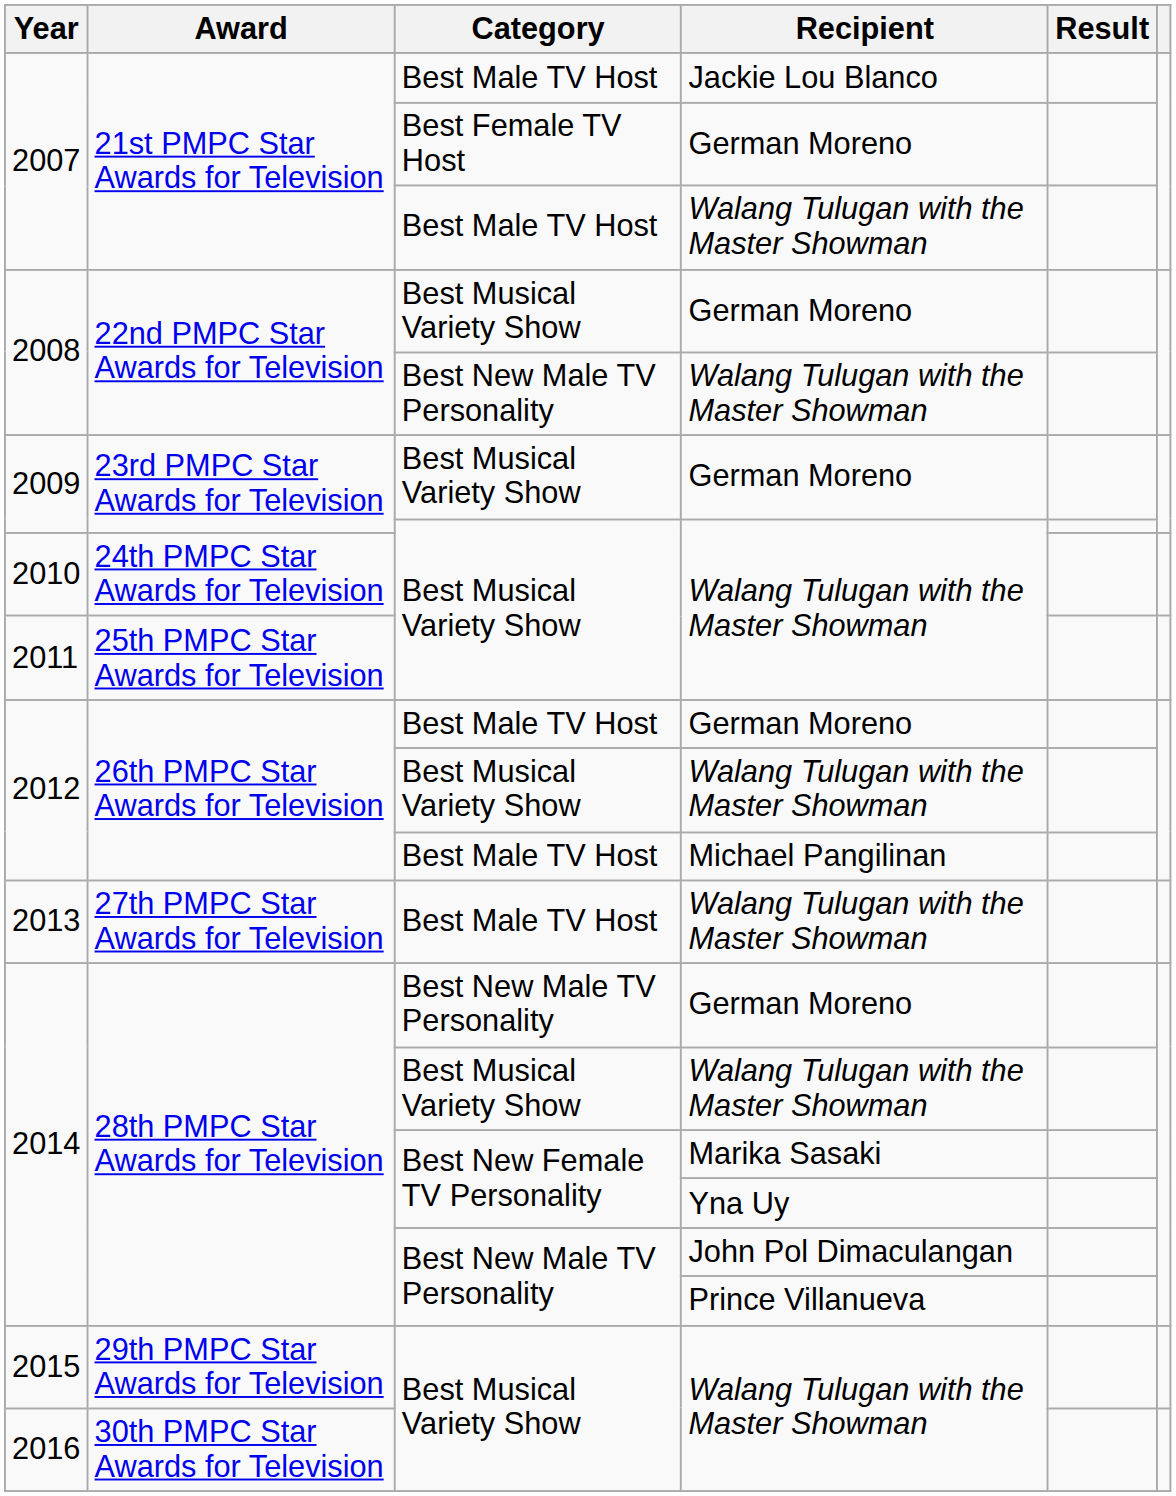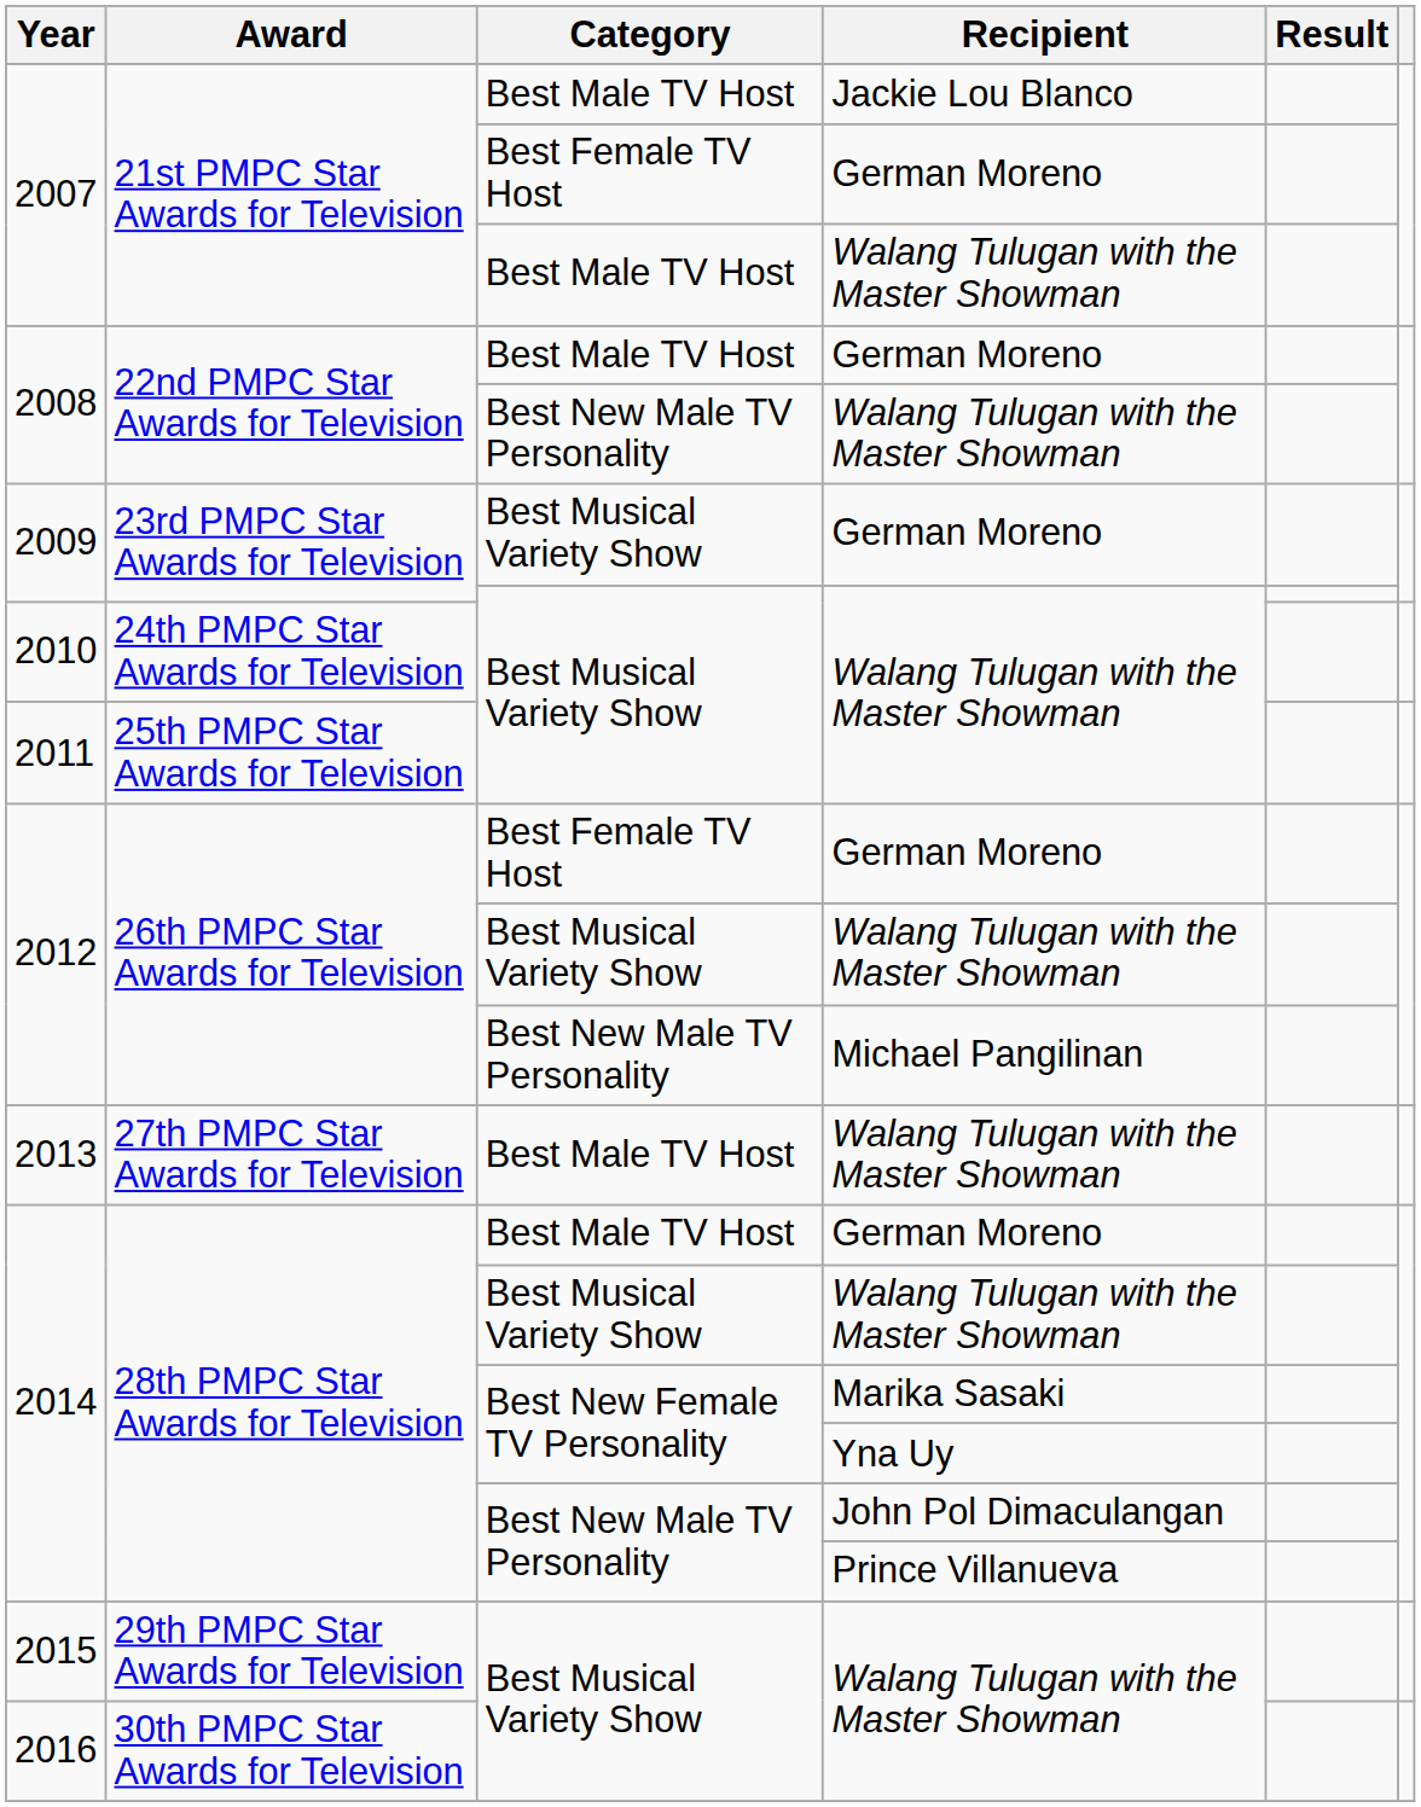 <table class="wikitable">
 <tr>
 <th>Year</th>
 <th>Award</th>
 <th>Category</th>
 <th>Recipient</th>
 <th>Result</th>
 <th></th>
 </tr>
 <tr>
 <td rowspan=3>2007</td>
 <td rowspan=3><a href='#'>21st PMPC Star Awards for Television</a></td>
 <td>Best Male TV Host</td>
 <td>Jackie Lou Blanco</td>
 <td></td>
 <td rowspan=3></td>
 </tr>
 <tr>
 <td>Best Female TV Host</td>
 <td>German Moreno</td>
 <td></td>
 </tr>
 <tr>
 <td>Best Male TV Host</td>
 <td><em>Walang Tulugan with the Master Showman</em></td>
 <td></td>
 </tr>
 <tr>
 <td rowspan=2>2008</td>
 <td rowspan=2><a href='#'>22nd PMPC Star Awards for Television</a></td>
-<td>Best Musical Variety Show</td>
+<td>Best Male TV Host</td>
 <td>German Moreno</td>
 <td></td>
 <td rowspan=2></td>
 </tr>
 <tr>
 <td>Best New Male TV Personality</td>
 <td><em>Walang Tulugan with the Master Showman</em></td>
 <td></td>
 </tr>
 <tr>
 <td rowspan=2>2009</td>
 <td rowspan=2><a href='#'>23rd PMPC Star Awards for Television</a></td>
 <td>Best Musical Variety Show</td>
 <td>German Moreno</td>
 <td></td>
 <td rowspan=2></td>
 </tr>
 <tr>
 <td rowspan=3>Best Musical Variety Show</td>
 <td rowspan=3><em>Walang Tulugan with the Master Showman</em></td>
 <td></td>
 </tr>
 <tr>
 <td>2010</td>
 <td><a href='#'>24th PMPC Star Awards for Television</a></td>
 <td></td>
 <td></td>
 </tr>
 <tr>
 <td>2011</td>
 <td><a href='#'>25th PMPC Star Awards for Television</a></td>
 <td></td>
 <td></td>
 </tr>
 <tr>
 <td rowspan=3>2012</td>
 <td rowspan=3><a href='#'>26th PMPC Star Awards for Television</a></td>
-<td>Best Male TV Host</td>
+<td>Best Female TV Host</td>
 <td>German Moreno</td>
 <td></td>
 <td rowspan=3></td>
 </tr>
 <tr>
 <td>Best Musical Variety Show</td>
 <td><em>Walang Tulugan with the Master Showman</em></td>
 <td></td>
 </tr>
 <tr>
-<td>Best Male TV Host</td>
+<td>Best New Male TV Personality</td>
 <td>Michael Pangilinan</td>
 <td></td>
 </tr>
 <tr>
 <td>2013</td>
 <td><a href='#'>27th PMPC Star Awards for Television</a></td>
 <td>Best Male TV Host</td>
 <td><em>Walang Tulugan with the Master Showman</em></td>
 <td></td>
 <td></td>
 </tr>
 <tr>
 <td rowspan=6>2014</td>
 <td rowspan=6><a href='#'>28th PMPC Star Awards for Television</a></td>
-<td>Best New Male TV Personality</td>
+<td>Best Male TV Host</td>
 <td>German Moreno</td>
 <td></td>
 <td rowspan=6></td>
 </tr>
 <tr>
 <td>Best Musical Variety Show</td>
 <td><em>Walang Tulugan with the Master Showman</em></td>
 <td></td>
 </tr>
 <tr>
 <td rowspan=2>Best New Female TV Personality</td>
 <td>Marika Sasaki</td>
 <td></td>
 </tr>
 <tr>
 <td>Yna Uy</td>
 <td></td>
 </tr>
 <tr>
 <td rowspan=2>Best New Male TV Personality</td>
 <td>John Pol Dimaculangan</td>
 <td></td>
 </tr>
 <tr>
 <td>Prince Villanueva</td>
 <td></td>
 </tr>
 <tr>
 <td>2015</td>
 <td><a href='#'>29th PMPC Star Awards for Television</a></td>
 <td rowspan=2>Best Musical Variety Show</td>
 <td rowspan=2><em>Walang Tulugan with the Master Showman</em></td>
 <td></td>
 <td></td>
 </tr>
 <tr>
 <td>2016</td>
 <td><a href='#'>30th PMPC Star Awards for Television</a></td>
 <td></td>
 <td></td>
 </tr>
 </table>
